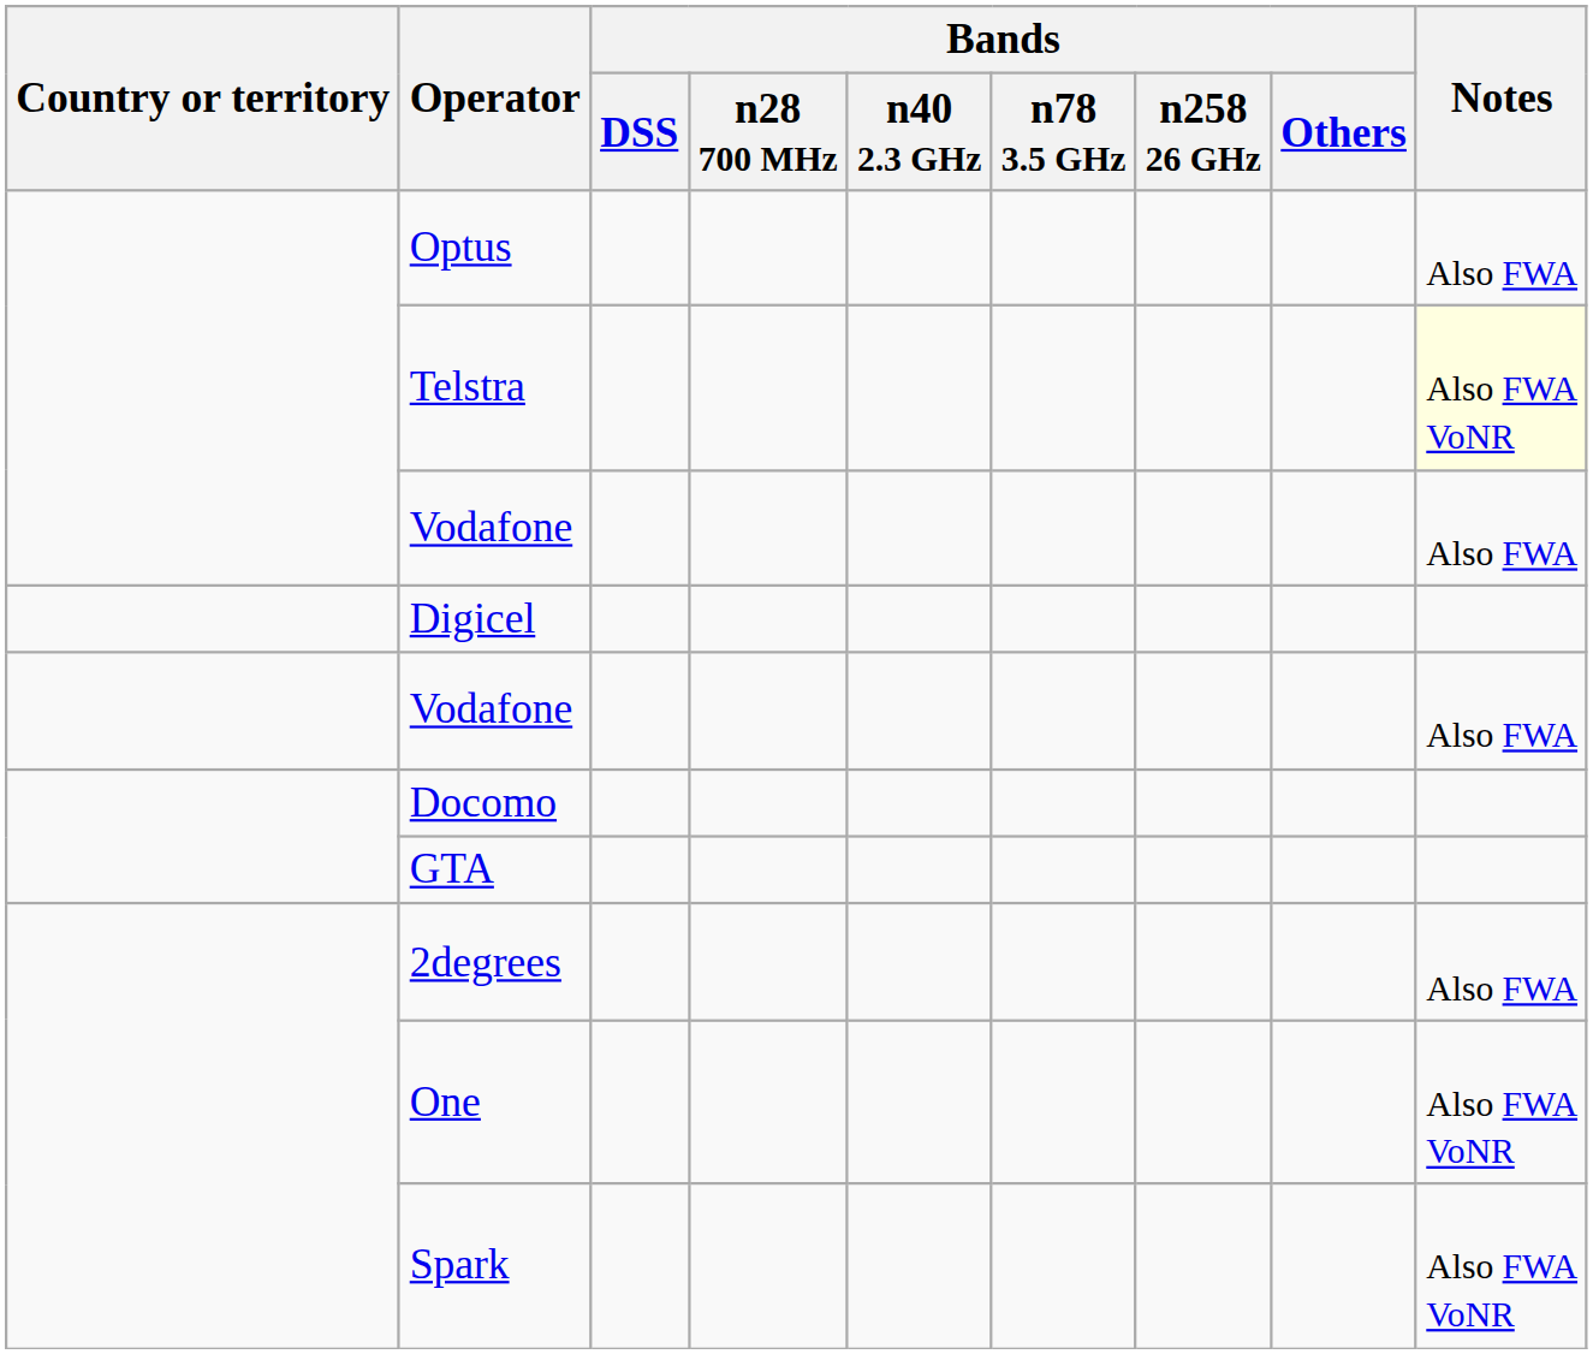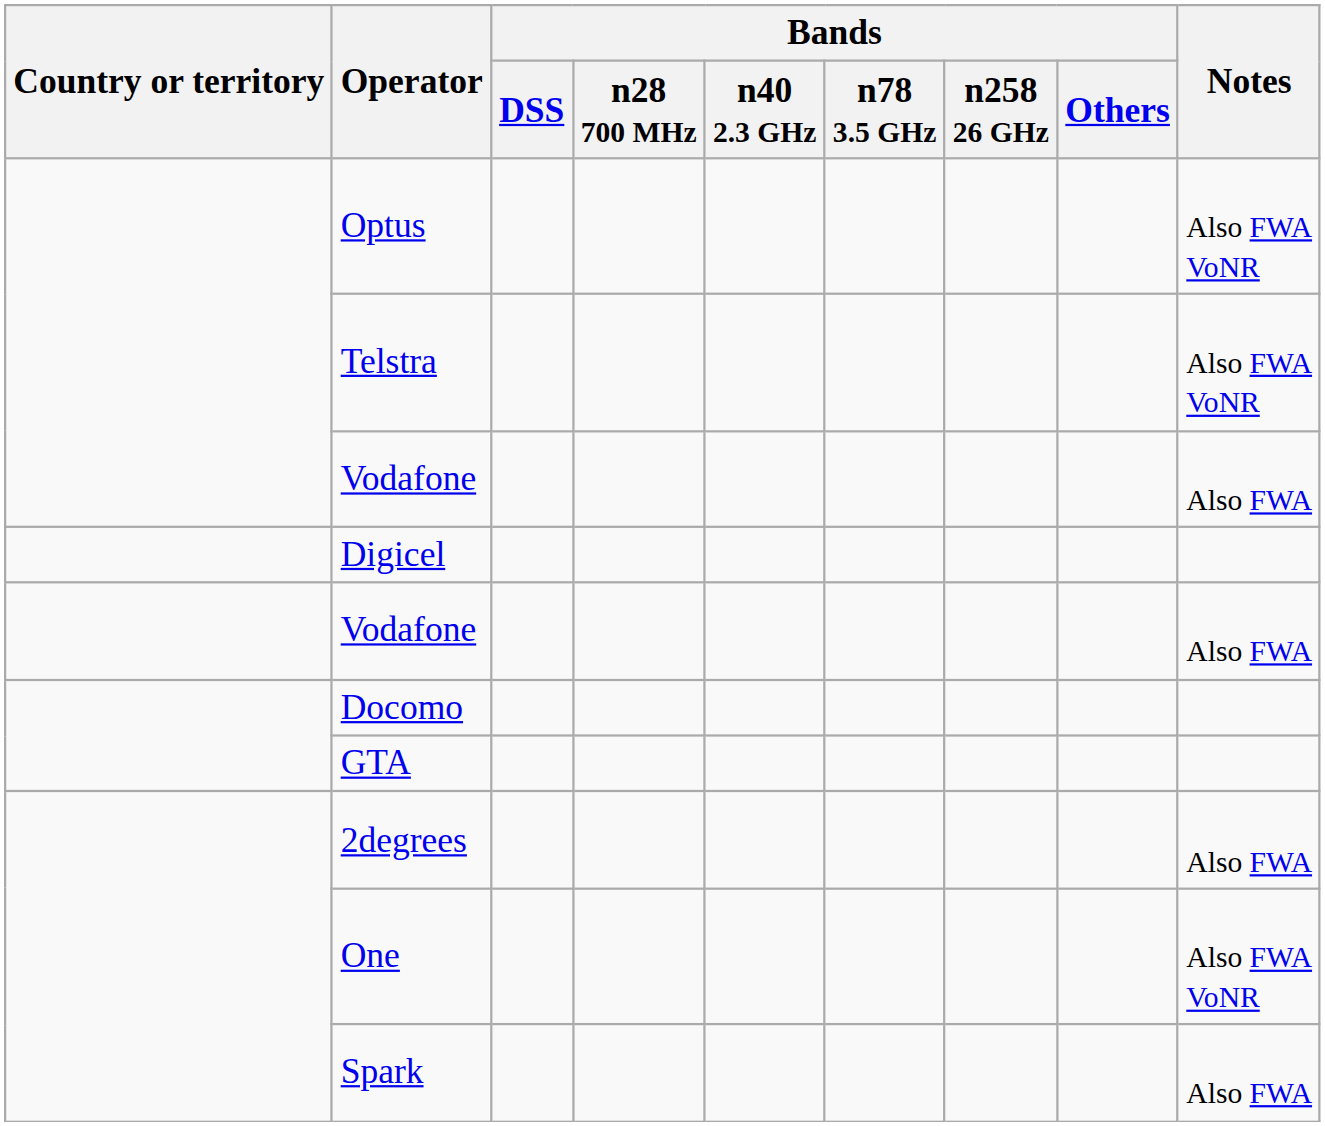 <table class="wikitable sortable sticky-header-multi">
 <tr>
 <th rowspan="2">Country or territory</th>
 <th rowspan="2">Operator</th>
 <th colspan="6">Bands</th>
 <th rowspan="2" class="unsortable">Notes</th>
 </tr>
 <tr>
 <th data-sort-type="number"><a href='#'>DSS</a></th>
 <th data-sort-type="number">n28<br><small>700 MHz</small></th>
 <th data-sort-type="number">n40<br><small>2.3 GHz</small></th>
 <th data-sort-type="number">n78<br><small>3.5 GHz</small></th>
 <th data-sort-type="number">n258<br><small>26 GHz</small></th>
 <th class="unsortable"><a href='#'>Others</a></th>
 </tr>
 <tr id="Australia">
 <td rowspan="3"></td>
 <td><a href='#'>Optus</a></td>
 <td></td>
 <td></td>
 <td></td>
 <td></td>
 <td></td>
 <td></td>
-<td><br><small>Also <a href='#'>FWA</a></small></td>
+<td><br><small>Also <a href='#'>FWA</a></small><br><small><a href='#'>VoNR</a></small></td>
 </tr>
 <tr>
 <td><a href='#'>Telstra</a></td>
 <td></td>
 <td></td>
 <td></td>
 <td></td>
 <td></td>
 <td></td>
-<td style="background: lightyellow;"><br><small>Also <a href='#'>FWA</a></small><br><small><a href='#'>VoNR</a></small></td>
+<td><br><small>Also <a href='#'>FWA</a></small><br><small><a href='#'>VoNR</a></small></td>
 </tr>
 <tr>
 <td><a href='#'>Vodafone</a></td>
 <td></td>
 <td></td>
 <td></td>
 <td></td>
 <td></td>
 <td></td>
 <td><br><small>Also <a href='#'>FWA</a></small></td>
 </tr>
 <tr id="Fiji">
 <td></td>
 <td><a href='#'>Digicel</a></td>
 <td></td>
 <td></td>
 <td></td>
 <td></td>
 <td></td>
 <td></td>
 <td></td>
 </tr>
 <tr id="French Polynesia">
 <td></td>
 <td><a href='#'>Vodafone</a></td>
 <td></td>
 <td></td>
 <td></td>
 <td></td>
 <td></td>
 <td></td>
 <td><br><small>Also <a href='#'>FWA</a></small></td>
 </tr>
 <tr id="Guam">
 <td rowspan="2"><br></td>
 <td><a href='#'>Docomo</a></td>
 <td></td>
 <td></td>
 <td></td>
 <td></td>
 <td></td>
 <td></td>
 <td></td>
 </tr>
 <tr>
 <td><a href='#'>GTA</a></td>
 <td></td>
 <td></td>
 <td></td>
 <td></td>
 <td></td>
 <td></td>
 <td></td>
 </tr>
 <tr id="New_Zealand">
 <td rowspan="3"></td>
 <td><a href='#'>2degrees</a></td>
 <td></td>
 <td></td>
 <td></td>
 <td></td>
 <td></td>
 <td></td>
 <td><br><small>Also <a href='#'>FWA</a></small></td>
 </tr>
 <tr>
 <td><a href='#'>One</a></td>
 <td></td>
 <td></td>
 <td></td>
 <td></td>
 <td></td>
 <td></td>
 <td><br><small>Also <a href='#'>FWA</a></small><br><small><a href='#'>VoNR</a></small></td>
 </tr>
 <tr>
 <td><a href='#'>Spark</a></td>
 <td></td>
 <td></td>
 <td></td>
 <td></td>
 <td></td>
 <td></td>
-<td><br><small>Also <a href='#'>FWA</a></small><br><small><a href='#'>VoNR</a></small></td>
+<td><br><small>Also <a href='#'>FWA</a></small></td>
 </tr>
 </table>
